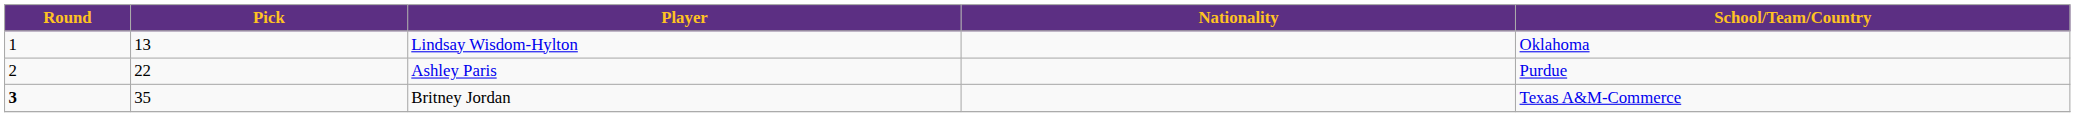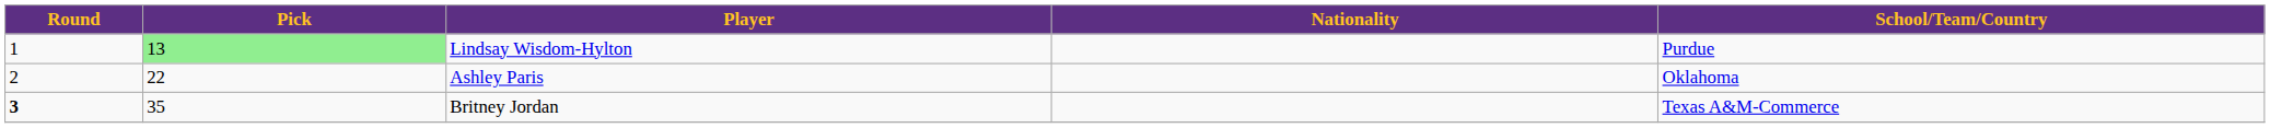 <table class="wikitable">
 <tr>
 <th style="background:#5c2f83; color:#FFC322;" width="2%">Round</th>
 <th style="background:#5c2f83; color:#FFC322;" width="5%">Pick</th>
 <th style="background:#5c2f83; color:#FFC322;" width="10%">Player</th>
 <th style="background:#5c2f83; color:#FFC322;" width="10%">Nationality</th>
 <th style="background:#5c2f83; color:#FFC322;" width="10%">School/Team/Country</th>
 </tr>
 <tr>
 <td>1</td>
-<td>13</td>
+<td style="background: lightgreen;">13</td>
 <td><a href='#'>Lindsay Wisdom-Hylton</a></td>
 <td></td>
-<td><a href='#'>Oklahoma</a></td>
+<td><a href='#'>Purdue</a></td>
 </tr>
 <tr>
 <td>2</td>
 <td>22</td>
 <td><a href='#'>Ashley Paris</a></td>
 <td></td>
-<td><a href='#'>Purdue</a></td>
+<td><a href='#'>Oklahoma</a></td>
 </tr>
 <tr>
 <td><strong>3</strong></td>
 <td>35</td>
 <td>Britney Jordan</td>
 <td></td>
 <td><a href='#'>Texas A&M-Commerce</a></td>
 </tr>
 <tr>
 </tr>
 </table>
